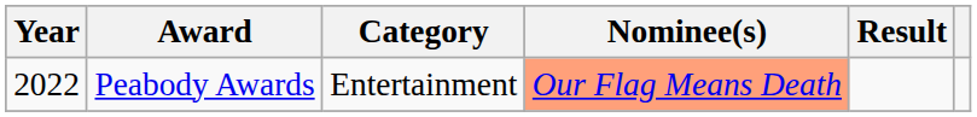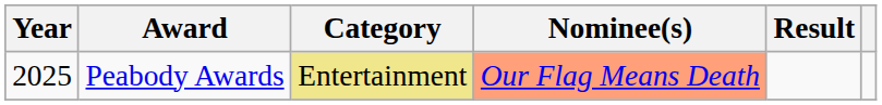 <table class="wikitable">
 <tr>
 <th scope="col">Year</th>
 <th scope="col">Award</th>
 <th scope="col">Category</th>
 <th scope="col">Nominee(s)</th>
 <th scope="col">Result</th>
 <th scope="col"></th>
 </tr>
 <tr>
-<td>2022</td>
+<td>2025</td>
 <td><a href='#'>Peabody Awards</a></td>
-<td>Entertainment</td>
+<td style="background: khaki;">Entertainment</td>
 <td style="background: lightsalmon;"><em><a href='#'>Our Flag Means Death</a></em></td>
 <td></td>
 <td></td>
 </tr>
 </table>
